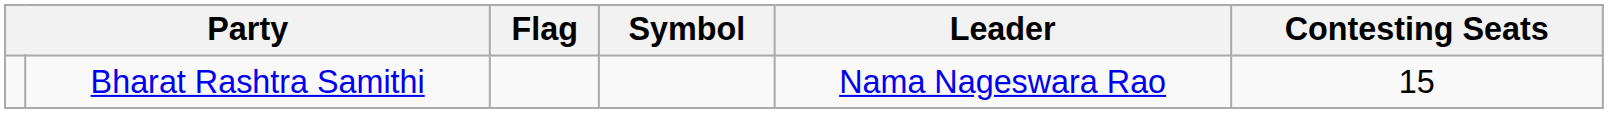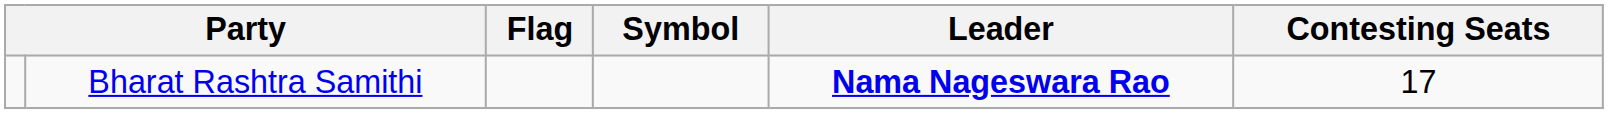 <table class="wikitable" width="50%" style="text-align:center">
 <tr>
 <th colspan="2">Party</th>
 <th>Flag</th>
 <th>Symbol</th>
 <th>Leader</th>
 <th>Contesting Seats</th>
 </tr>
 <tr>
 <td></td>
 <td><a href='#'>Bharat Rashtra Samithi</a></td>
 <td></td>
 <td></td>
-<td><a href='#'>Nama Nageswara Rao</a></td>
-<td>15</td>
+<td><strong><a href='#'>Nama Nageswara Rao</a></strong></td>
+<td>17</td>
 </tr>
 </table>
